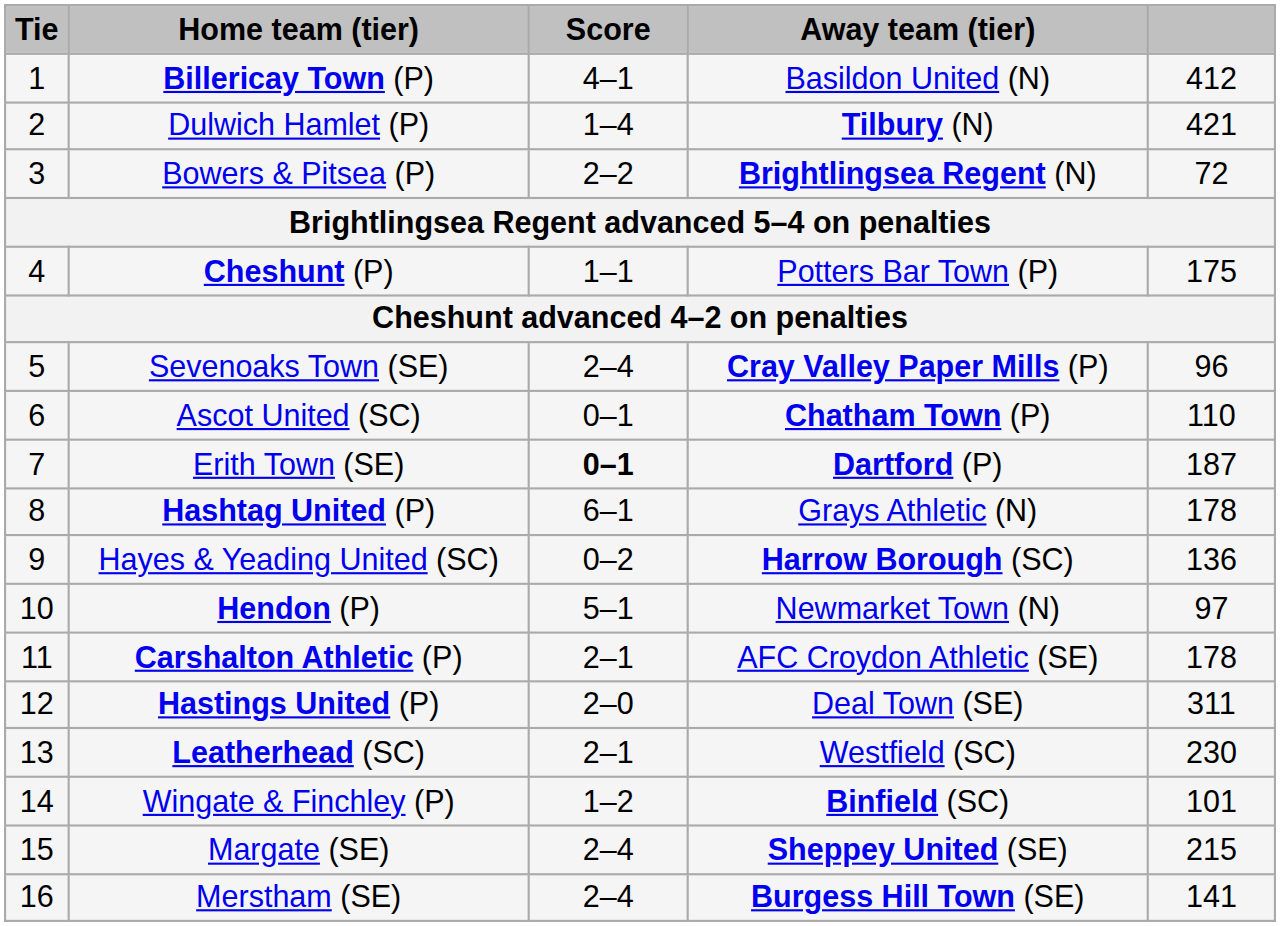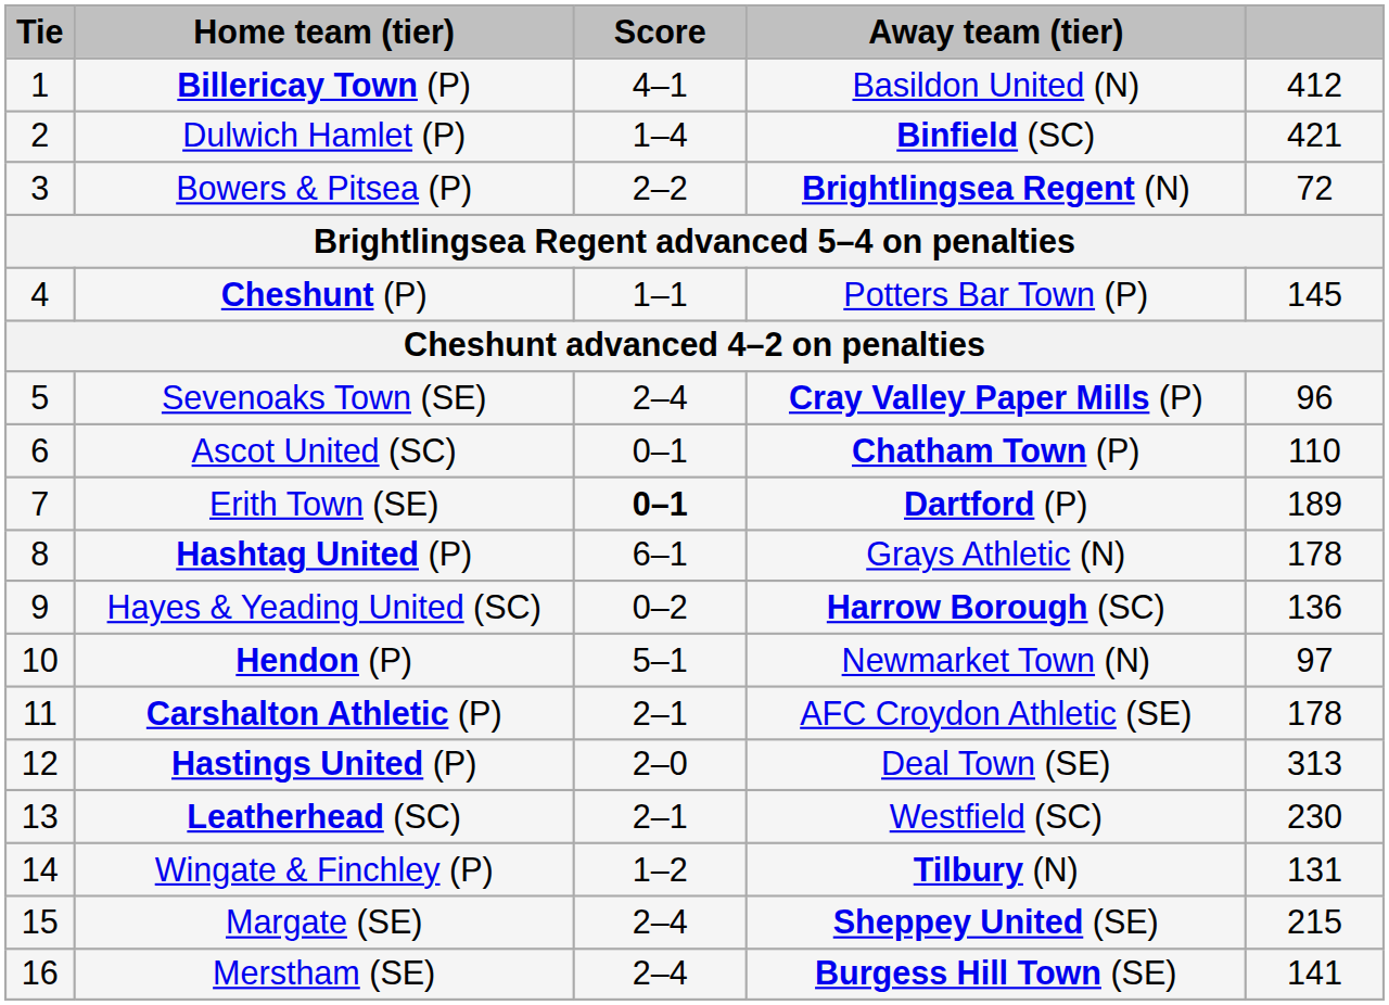 <table class="wikitable" style="width: 600px; background:WhiteSmoke; text-align:center; font-size:90%">
 <tr>
 <td scope="col" style="width:  5.00%; background:silver;"><strong>Tie</strong></td>
 <td scope="col" style="width: 36.25%; background:silver;"><strong>Home team (tier)</strong></td>
 <td scope="col" style="width: 12.50%; background:silver;"><strong>Score</strong></td>
 <td scope="col" style="width: 36.25%; background:silver;"><strong>Away team (tier)</strong></td>
 <td scope="col" style="width: 10.00%; background:silver;"><strong></strong></td>
 </tr>
 <tr>
 <td>1</td>
 <td><strong><a href='#'>Billericay Town</a></strong> (P)</td>
 <td>4–1</td>
 <td><a href='#'>Basildon United</a> (N)</td>
 <td>412</td>
 </tr>
 <tr>
 <td>2</td>
 <td><a href='#'>Dulwich Hamlet</a> (P)</td>
 <td>1–4</td>
-<td><strong><a href='#'>Tilbury</a></strong> (N)</td>
+<td><strong><a href='#'>Binfield</a></strong> (SC)</td>
 <td>421</td>
 </tr>
 <tr>
 <td>3</td>
 <td><a href='#'>Bowers & Pitsea</a> (P)</td>
 <td>2–2</td>
 <td><strong><a href='#'>Brightlingsea Regent</a></strong> (N)</td>
 <td>72</td>
 </tr>
 <tr>
 <th colspan=5>Brightlingsea Regent advanced 5–4 on penalties</th>
 </tr>
 <tr>
 <td>4</td>
 <td><strong><a href='#'>Cheshunt</a></strong> (P)</td>
 <td>1–1</td>
 <td><a href='#'>Potters Bar Town</a> (P)</td>
-<td>175</td>
+<td>145</td>
 </tr>
 <tr>
 <th colspan=5>Cheshunt advanced 4–2 on penalties</th>
 </tr>
 <tr>
 <td>5</td>
 <td><a href='#'>Sevenoaks Town</a> (SE)</td>
 <td>2–4</td>
 <td><strong><a href='#'>Cray Valley Paper Mills</a></strong> (P)</td>
 <td>96</td>
 </tr>
 <tr>
 <td>6</td>
 <td><a href='#'>Ascot United</a> (SC)</td>
 <td>0–1</td>
 <td><strong><a href='#'>Chatham Town</a></strong> (P)</td>
 <td>110</td>
 </tr>
 <tr>
 <td>7</td>
 <td><a href='#'>Erith Town</a> (SE)</td>
 <td><strong>0–1</strong></td>
 <td><strong><a href='#'>Dartford</a></strong> (P)</td>
-<td>187</td>
+<td>189</td>
 </tr>
 <tr>
 <td>8</td>
 <td><strong><a href='#'>Hashtag United</a></strong> (P)</td>
 <td>6–1</td>
 <td><a href='#'>Grays Athletic</a> (N)</td>
 <td>178</td>
 </tr>
 <tr>
 <td>9</td>
 <td><a href='#'>Hayes & Yeading United</a> (SC)</td>
 <td>0–2</td>
 <td><strong><a href='#'>Harrow Borough</a></strong> (SC)</td>
 <td>136</td>
 </tr>
 <tr>
 <td>10</td>
 <td><strong><a href='#'>Hendon</a></strong> (P)</td>
 <td>5–1</td>
 <td><a href='#'>Newmarket Town</a> (N)</td>
 <td>97</td>
 </tr>
 <tr>
 <td>11</td>
 <td><strong><a href='#'>Carshalton Athletic</a></strong> (P)</td>
 <td>2–1</td>
 <td><a href='#'>AFC Croydon Athletic</a> (SE)</td>
 <td>178</td>
 </tr>
 <tr>
 <td>12</td>
 <td><strong><a href='#'>Hastings United</a></strong> (P)</td>
 <td>2–0</td>
 <td><a href='#'>Deal Town</a> (SE)</td>
-<td>311</td>
+<td>313</td>
 </tr>
 <tr>
 <td>13</td>
 <td><strong><a href='#'>Leatherhead</a></strong> (SC)</td>
 <td>2–1</td>
 <td><a href='#'>Westfield</a> (SC)</td>
 <td>230</td>
 </tr>
 <tr>
 <td>14</td>
 <td><a href='#'>Wingate & Finchley</a> (P)</td>
 <td>1–2</td>
-<td><strong><a href='#'>Binfield</a></strong> (SC)</td>
-<td>101</td>
+<td><strong><a href='#'>Tilbury</a></strong> (N)</td>
+<td>131</td>
 </tr>
 <tr>
 <td>15</td>
 <td><a href='#'>Margate</a> (SE)</td>
 <td>2–4</td>
 <td><strong><a href='#'>Sheppey United</a></strong> (SE)</td>
 <td>215</td>
 </tr>
 <tr>
 <td>16</td>
 <td><a href='#'>Merstham</a> (SE)</td>
 <td>2–4</td>
 <td><strong><a href='#'>Burgess Hill Town</a></strong> (SE)</td>
 <td>141</td>
 </tr>
 </table>
